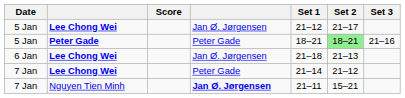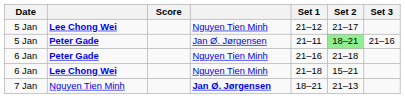 <table class="wikitable" style="text-align: center; font-size:90% ">
 <tr>
 <th width="60">Date</th>
 <th align="right" width="150"></th>
 <th width="60">Score</th>
 <th align="left" width="150"></th>
 <th width="50">Set 1</th>
 <th width="50">Set 2</th>
 <th width="50">Set 3</th>
 </tr>
 <tr>
 <td>5 Jan</td>
 <td align=left><strong> <a href='#'>Lee Chong Wei</a></strong></td>
 <td align=center></td>
-<td align=left> <a href='#'>Jan Ø. Jørgensen</a></td>
+<td align=left> <a href='#'>Nguyen Tien Minh</a></td>
 <td>21–12</td>
 <td>21–17</td>
 <td></td>
 </tr>
 <tr>
 <td>5 Jan</td>
 <td align=left><strong> <a href='#'>Peter Gade</a></strong></td>
 <td align=center></td>
-<td align=left> <a href='#'>Peter Gade</a></td>
-<td>18–21</td>
+<td align=left> <a href='#'>Jan Ø. Jørgensen</a></td>
+<td>21–11</td>
 <td style="background: lightgreen;">18–21</td>
 <td>21–16</td>
 </tr>
 <tr>
 <td>6 Jan</td>
-<td align=left><strong> <a href='#'>Lee Chong Wei</a></strong></td>
+<td align=left><strong> <a href='#'>Peter Gade</a></strong></td>
 <td align=center></td>
-<td align=left> <a href='#'>Jan Ø. Jørgensen</a></td>
+<td align=left> <a href='#'>Nguyen Tien Minh</a></td>
+<td>21–16</td>
 <td>21–18</td>
-<td>21–13</td>
 <td></td>
 </tr>
 <tr>
-<td>7 Jan</td>
+<td>6 Jan</td>
 <td align=left><strong> <a href='#'>Lee Chong Wei</a></strong></td>
 <td align=center></td>
-<td align=left> <a href='#'>Peter Gade</a></td>
-<td>21–14</td>
-<td>21–12</td>
+<td align=left> <a href='#'>Nguyen Tien Minh</a></td>
+<td>21–18</td>
+<td>15–21</td>
 <td></td>
 </tr>
 <tr>
 <td>7 Jan</td>
 <td align=left> <a href='#'>Nguyen Tien Minh</a></td>
 <td align=center></td>
 <td align=left><strong> <a href='#'>Jan Ø. Jørgensen</a></strong></td>
-<td>21–11</td>
-<td>15–21</td>
+<td>18–21</td>
+<td>21–13</td>
 <td></td>
 </tr>
 </table>
